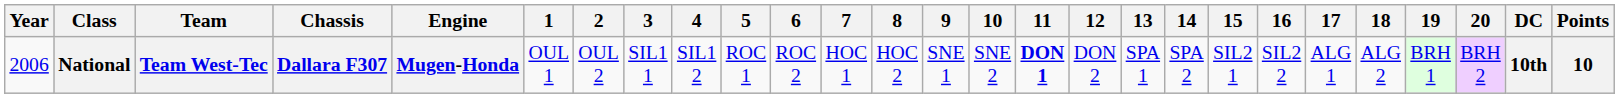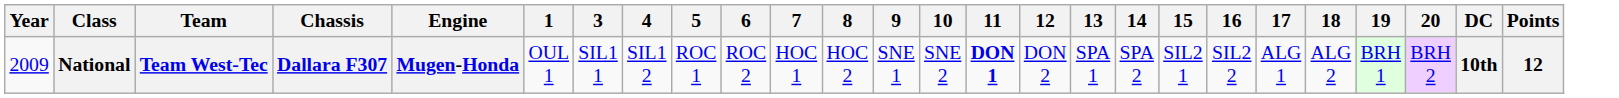 <table class="wikitable" style="text-align:center; font-size:85%">
 <tr>
 <th>Year</th>
 <th>Class</th>
 <th>Team</th>
 <th>Chassis</th>
 <th>Engine</th>
 <th>1</th>
-<th>2</th>
 <th>3</th>
 <th>4</th>
 <th>5</th>
 <th>6</th>
 <th>7</th>
 <th>8</th>
 <th>9</th>
 <th>10</th>
 <th>11</th>
 <th>12</th>
 <th>13</th>
 <th>14</th>
 <th>15</th>
 <th>16</th>
 <th>17</th>
 <th>18</th>
 <th>19</th>
 <th>20</th>
 <th>DC</th>
 <th>Points</th>
 </tr>
 <tr>
-<td><a href='#'>2006</a></td>
+<td><a href='#'>2009</a></td>
 <th>National</th>
 <th nowrap><a href='#'>Team West-Tec</a></th>
 <th nowrap><a href='#'>Dallara F307</a></th>
 <th nowrap><a href='#'>Mugen</a>-<a href='#'>Honda</a></th>
 <td><a href='#'>OUL<br>1</a></td>
-<td><a href='#'>OUL<br>2</a></td>
 <td><a href='#'>SIL1<br>1</a></td>
 <td><a href='#'>SIL1<br>2</a></td>
 <td><a href='#'>ROC<br>1</a></td>
 <td><a href='#'>ROC<br>2</a></td>
 <td><a href='#'>HOC<br>1</a></td>
 <td><a href='#'>HOC<br>2</a></td>
 <td><a href='#'>SNE<br>1</a></td>
 <td><a href='#'>SNE<br>2</a></td>
 <td><strong><a href='#'>DON<br>1</a></strong></td>
 <td><a href='#'>DON<br>2</a></td>
 <td><a href='#'>SPA<br>1</a></td>
 <td><a href='#'>SPA<br>2</a></td>
 <td><a href='#'>SIL2<br>1</a></td>
 <td><a href='#'>SIL2<br>2</a></td>
 <td><a href='#'>ALG<br>1</a></td>
 <td><a href='#'>ALG<br>2</a></td>
 <td style="background:#DFFFDF;"><a href='#'>BRH<br>1</a><br></td>
 <td style="background:#EFCFFF;"><a href='#'>BRH<br>2</a><br></td>
 <th>10th</th>
-<th>10</th>
+<th>12</th>
 </tr>
 </table>
